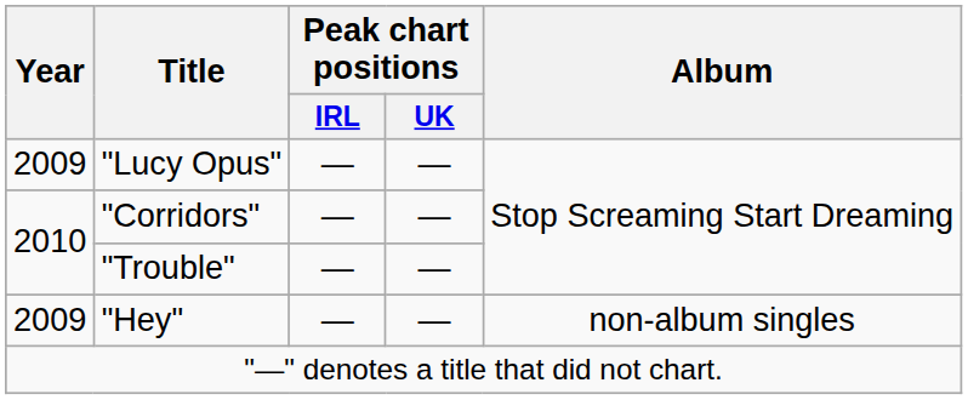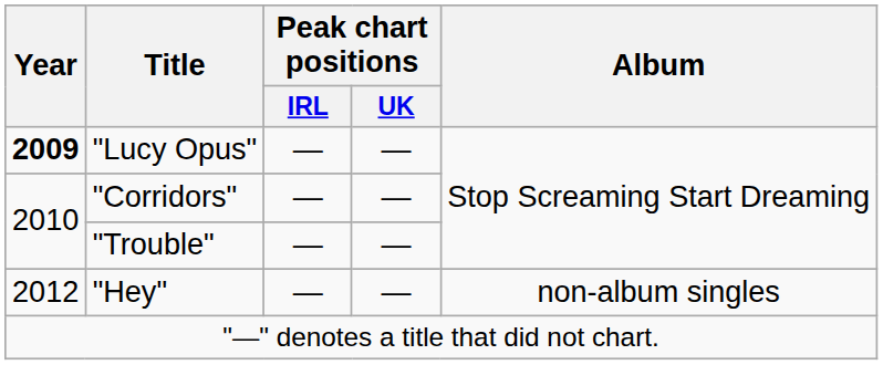 <table class="wikitable" style="text-align:center;">
 <tr>
 <th rowspan=2>Year</th>
 <th rowspan=2>Title</th>
 <th colspan="2">Peak chart positions</th>
 <th rowspan="2">Album</th>
 </tr>
 <tr>
 <th style="width:3em;font-size:85%"><a href='#'>IRL</a></th>
 <th style="width:3em;font-size:85%"><a href='#'>UK</a></th>
 </tr>
 <tr>
-<td>2009</td>
+<td><strong>2009</strong></td>
 <td style="text-align:left;">"Lucy Opus"</td>
 <td>—</td>
 <td>—</td>
 <td rowspan="3">Stop Screaming Start Dreaming</td>
 </tr>
 <tr>
 <td rowspan="2">2010</td>
 <td style="text-align:left;">"Corridors"</td>
 <td>—</td>
 <td>—</td>
 </tr>
 <tr>
 <td style="text-align:left;">"Trouble"</td>
 <td>—</td>
 <td>—</td>
 </tr>
 <tr>
-<td>2009</td>
+<td>2012</td>
 <td style="text-align:left;">"Hey"</td>
 <td>—</td>
 <td>—</td>
 <td>non-album singles</td>
 </tr>
 <tr>
 <td colspan="5" style="font-size:90%">"—" denotes a title that did not chart.</td>
 </tr>
 </table>
